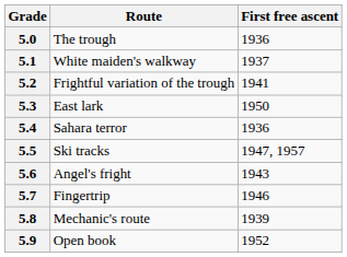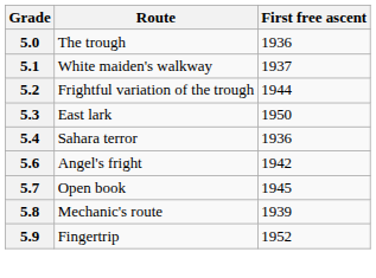 <table class="wikitable">
 <tr>
 <th>Grade</th>
 <th>Route</th>
 <th>First free ascent</th>
 </tr>
 <tr>
 <th>5.0</th>
 <td>The trough</td>
 <td>1936</td>
 </tr>
 <tr>
 <th>5.1</th>
 <td>White maiden's walkway</td>
 <td>1937</td>
 </tr>
 <tr>
 <th>5.2</th>
 <td>Frightful variation of the trough</td>
-<td>1941</td>
+<td>1944</td>
 </tr>
 <tr>
 <th>5.3</th>
 <td>East lark</td>
 <td>1950</td>
 </tr>
 <tr>
 <th>5.4</th>
 <td>Sahara terror</td>
 <td>1936</td>
 </tr>
 <tr>
-<th>5.5</th>
-<td>Ski tracks</td>
-<td>1947, 1957</td>
-</tr>
-<tr>
 <th>5.6</th>
 <td>Angel's fright</td>
-<td>1943</td>
+<td>1942</td>
 </tr>
 <tr>
 <th>5.7</th>
-<td>Fingertrip</td>
-<td>1946</td>
+<td>Open book</td>
+<td>1945</td>
 </tr>
 <tr>
 <th>5.8</th>
 <td>Mechanic's route</td>
 <td>1939</td>
 </tr>
 <tr>
 <th>5.9</th>
-<td>Open book</td>
+<td>Fingertrip</td>
 <td>1952</td>
 </tr>
 </table>
